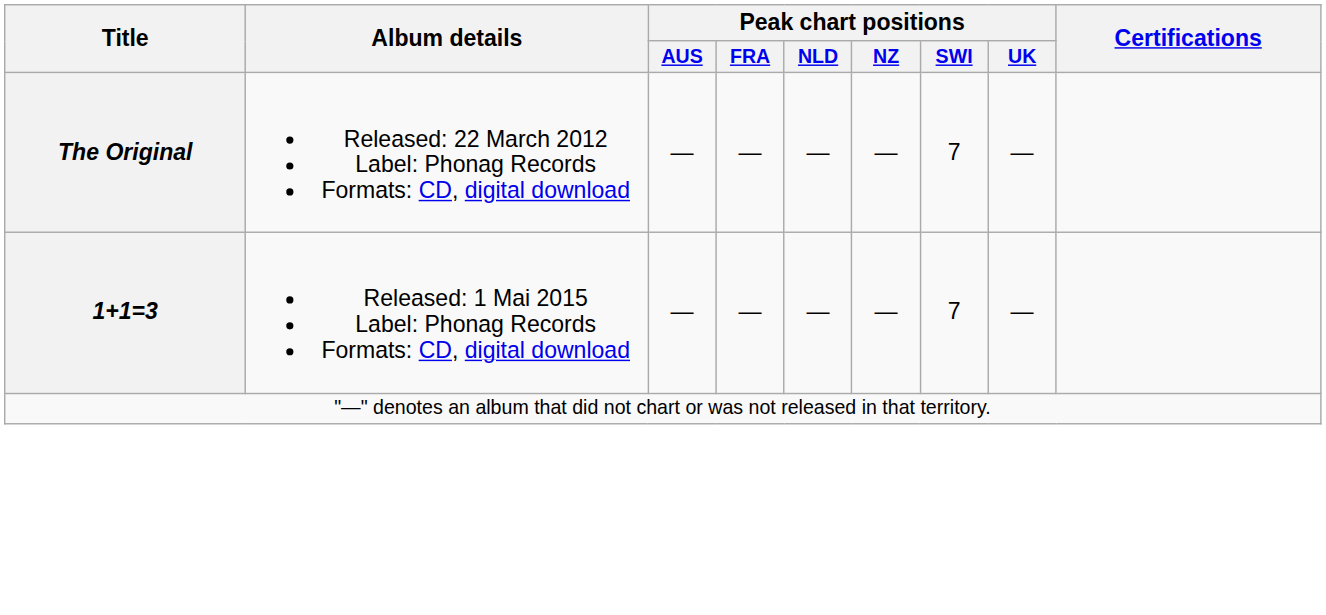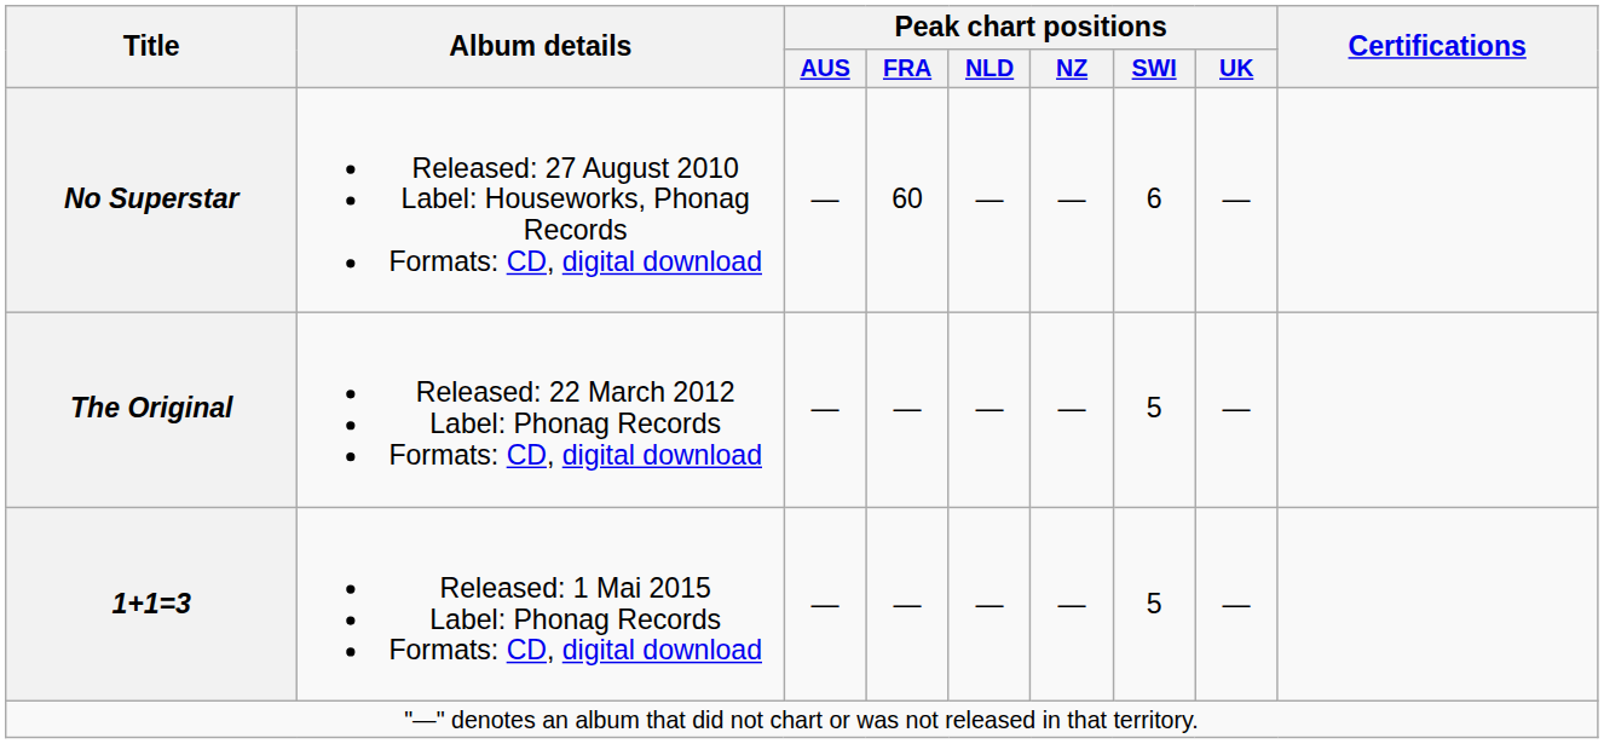 <table class="wikitable plainrowheaders" style="text-align:center;">
 <tr>
 <th scope="col" rowspan="2" style="width:10em;">Title</th>
 <th scope="col" rowspan="2" style="width:17em;">Album details</th>
 <th scope="col" colspan="6">Peak chart positions</th>
 <th scope="col" rowspan="2" style="width:11em;"><a href='#'>Certifications</a></th>
 </tr>
 <tr>
 <th scope="col" style="width:3em;font-size:85%;"><a href='#'>AUS</a></th>
 <th scope="col" style="width:3em;font-size:85%;"><a href='#'>FRA</a></th>
 <th scope="col" style="width:3em;font-size:85%;"><a href='#'>NLD</a></th>
 <th scope="col" style="width:3em;font-size:85%;"><a href='#'>NZ</a></th>
 <th scope="col" style="width:3em;font-size:85%;"><a href='#'>SWI</a></th>
 <th scope="col" style="width:3em;font-size:85%;"><a href='#'>UK</a></th>
 </tr>
 <tr>
+<th scope="row"><em>No Superstar</em></th>
+<td><br><ul><li>Released: 27 August 2010</li><li>Label: Houseworks, Phonag Records</li><li>Formats: <a href='#'>CD</a>, <a href='#'>digital download</a></li></ul></td>
+<td>—</td>
+<td>60</td>
+<td>—</td>
+<td>—</td>
+<td>6</td>
+<td>—</td>
+<td></td>
+</tr>
+<tr>
 <th scope="row"><em>The Original</em></th>
 <td><br><ul><li>Released: 22 March 2012</li><li>Label: Phonag Records</li><li>Formats: <a href='#'>CD</a>, <a href='#'>digital download</a></li></ul></td>
 <td>—</td>
 <td>—</td>
 <td>—</td>
 <td>—</td>
-<td>7</td>
+<td>5</td>
 <td>—</td>
 <td></td>
 </tr>
 <tr>
 <th scope="row"><em>1+1=3</em></th>
 <td><br><ul><li>Released: 1 Mai 2015</li><li>Label: Phonag Records</li><li>Formats: <a href='#'>CD</a>, <a href='#'>digital download</a></li></ul></td>
 <td>—</td>
 <td>—</td>
 <td>—</td>
 <td>—</td>
-<td>7</td>
+<td>5</td>
 <td>—</td>
 <td></td>
 </tr>
 <tr>
 <td colspan="9" style="font-size:85%">"—" denotes an album that did not chart or was not released in that territory.</td>
 </tr>
 </table>
